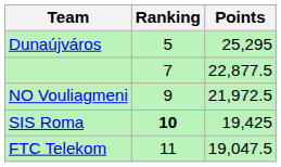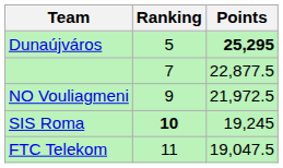 <table class="wikitable">
 <tr>
 <th>Team</th>
 <th>Ranking</th>
 <th>Points</th>
 </tr>
 <tr bgcolor=#BBF3BB>
 <td> <a href='#'>Dunaújváros</a></td>
 <td align=center>5</td>
-<td align=right>25,295</td>
+<td align=right><strong>25,295</strong></td>
 </tr>
 <tr bgcolor=#BBF3BB>
 <td></td>
 <td align=center>7</td>
 <td align=right>22,877.5</td>
 </tr>
 <tr bgcolor=#BBF3BB>
 <td> <a href='#'>NO Vouliagmeni</a></td>
 <td align=center>9</td>
 <td align=right>21,972.5</td>
 </tr>
 <tr bgcolor=#BBF3BB>
 <td> <a href='#'>SIS Roma</a></td>
 <td align=center><strong>10</strong></td>
-<td align=right>19,425</td>
+<td align=right>19,245</td>
 </tr>
 <tr bgcolor=#BBF3BB>
 <td> <a href='#'>FTC Telekom</a></td>
 <td align=center>11</td>
 <td align=right>19,047.5</td>
 </tr>
 </table>
